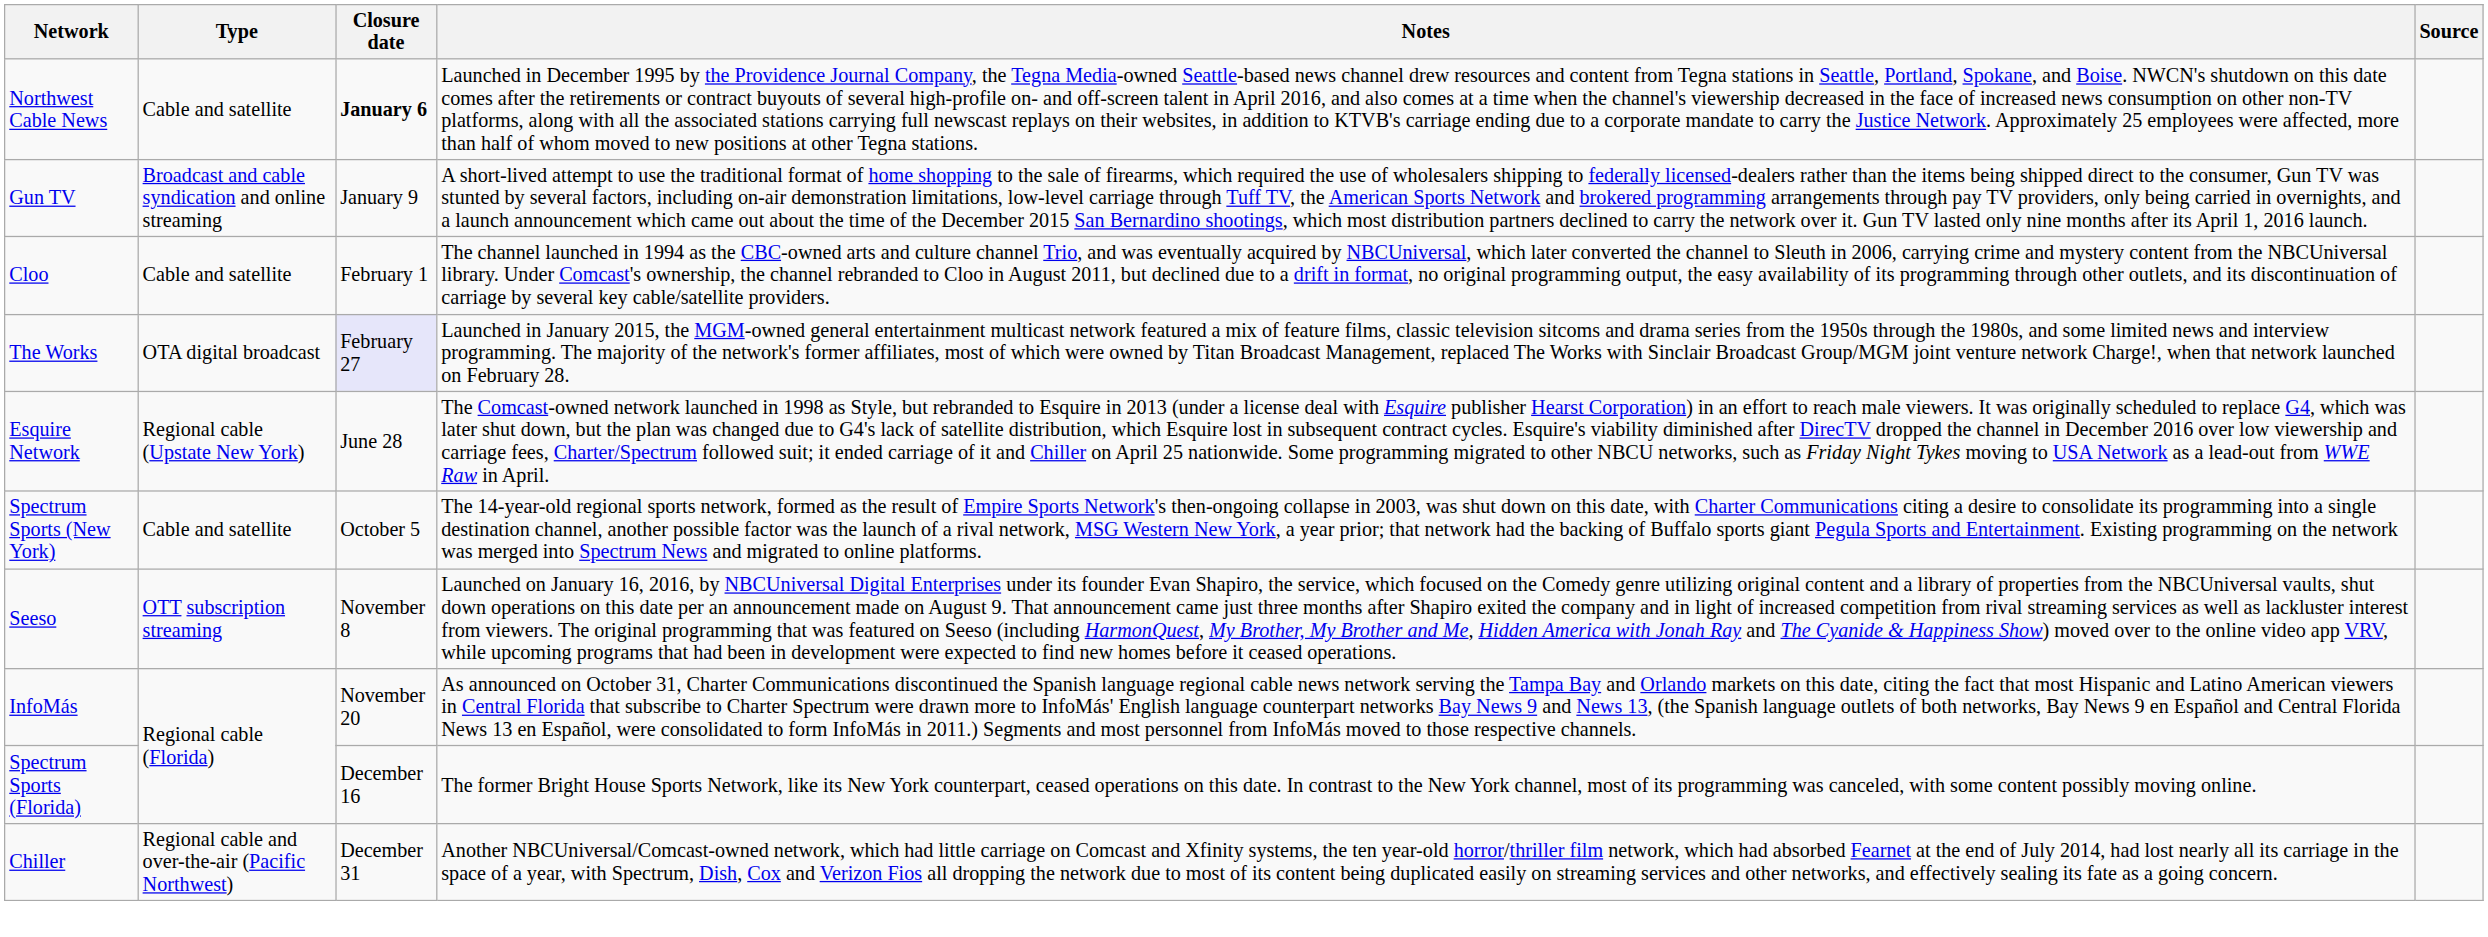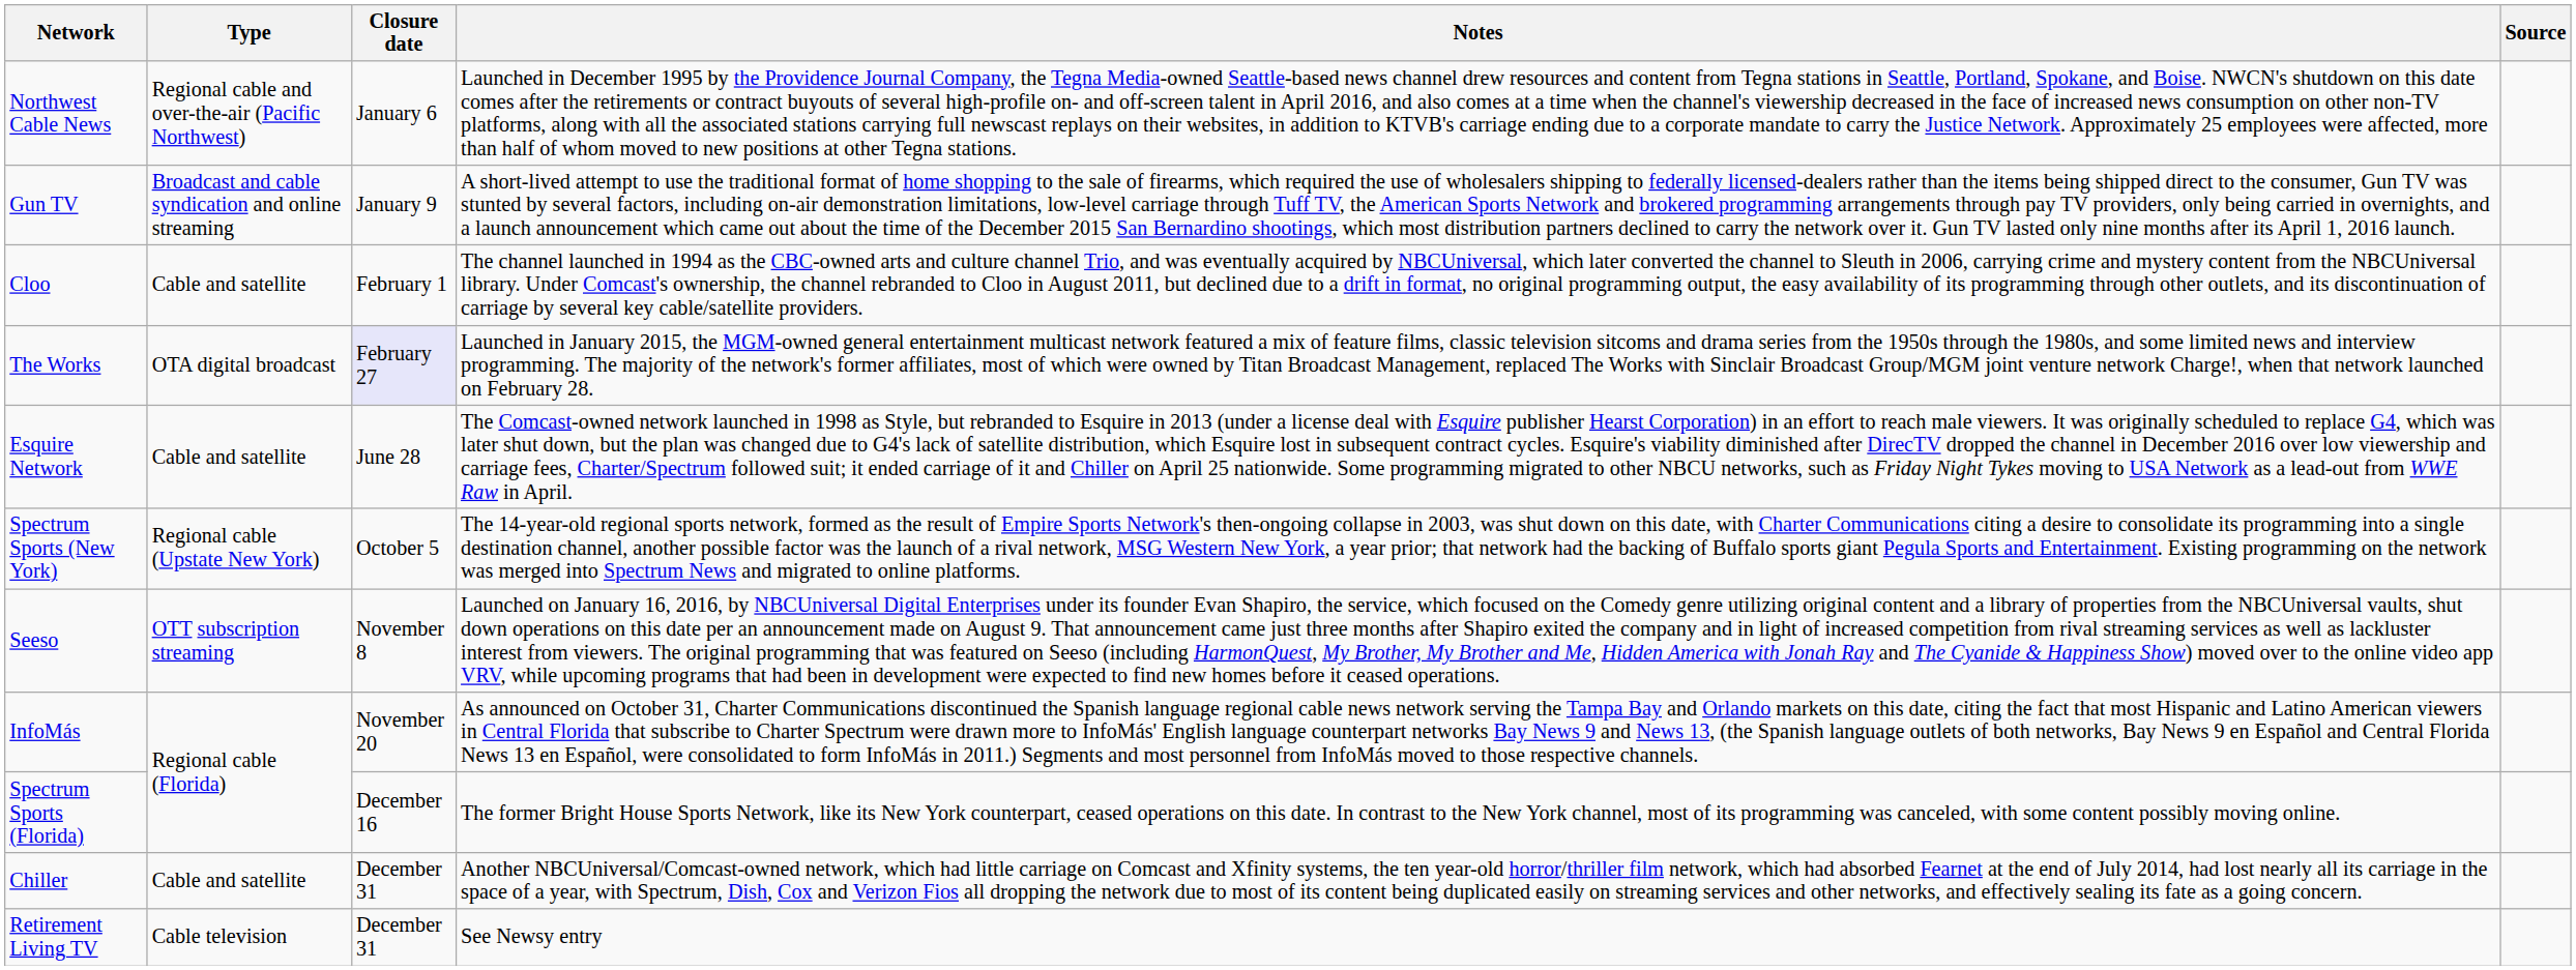 <table class="wikitable">
 <tr>
 <th>Network</th>
 <th>Type</th>
 <th>Closure date</th>
 <th>Notes</th>
 <th>Source</th>
 </tr>
 <tr>
 <td><a href='#'>Northwest Cable News</a></td>
-<td>Cable and satellite</td>
-<td><strong>January 6</strong></td>
+<td>Regional cable and over-the-air (<a href='#'>Pacific Northwest</a>)</td>
+<td>January 6</td>
 <td>Launched in December 1995 by <a href='#'>the Providence Journal Company</a>, the <a href='#'>Tegna Media</a>-owned <a href='#'>Seattle</a>-based news channel drew resources and content from Tegna stations in <a href='#'>Seattle</a>, <a href='#'>Portland</a>, <a href='#'>Spokane</a>, and <a href='#'>Boise</a>. NWCN's shutdown on this date comes after the retirements or contract buyouts of several high-profile on- and off-screen talent in April 2016, and also comes at a time when the channel's viewership decreased in the face of increased news consumption on other non-TV platforms, along with all the associated stations carrying full newscast replays on their websites, in addition to KTVB's carriage ending due to a corporate mandate to carry the <a href='#'>Justice Network</a>. Approximately 25 employees were affected, more than half of whom moved to new positions at other Tegna stations.</td>
 <td></td>
 </tr>
 <tr>
 <td><a href='#'>Gun TV</a></td>
 <td><a href='#'>Broadcast and cable syndication</a> and online streaming</td>
 <td>January 9</td>
 <td>A short-lived attempt to use the traditional format of <a href='#'>home shopping</a> to the sale of firearms, which required the use of wholesalers shipping to <a href='#'>federally licensed</a>-dealers rather than the items being shipped direct to the consumer, Gun TV was stunted by several factors, including on-air demonstration limitations, low-level carriage through <a href='#'>Tuff TV</a>, the <a href='#'>American Sports Network</a> and <a href='#'>brokered programming</a> arrangements through pay TV providers, only being carried in overnights, and a launch announcement which came out about the time of the December 2015 <a href='#'>San Bernardino shootings</a>, which most distribution partners declined to carry the network over it. Gun TV lasted only nine months after its April 1, 2016 launch.</td>
 <td></td>
 </tr>
 <tr>
 <td><a href='#'>Cloo</a></td>
 <td>Cable and satellite</td>
 <td>February 1</td>
 <td>The channel launched in 1994 as the <a href='#'>CBC</a>-owned arts and culture channel <a href='#'>Trio</a>, and was eventually acquired by <a href='#'>NBCUniversal</a>, which later converted the channel to Sleuth in 2006, carrying crime and mystery content from the NBCUniversal library. Under <a href='#'>Comcast</a>'s ownership, the channel rebranded to Cloo in August 2011, but declined due to a <a href='#'>drift in format</a>, no original programming output, the easy availability of its programming through other outlets, and its discontinuation of carriage by several key cable/satellite providers.</td>
 <td></td>
 </tr>
 <tr>
 <td><a href='#'>The Works</a></td>
 <td>OTA digital broadcast</td>
 <td style="background: lavender;">February 27</td>
 <td>Launched in January 2015, the <a href='#'>MGM</a>-owned general entertainment multicast network featured a mix of feature films, classic television sitcoms and drama series from the 1950s through the 1980s, and some limited news and interview programming. The majority of the network's former affiliates, most of which were owned by Titan Broadcast Management, replaced The Works with Sinclair Broadcast Group/MGM joint venture network Charge!, when that network launched on February 28.</td>
 <td></td>
 </tr>
 <tr>
 <td><a href='#'>Esquire Network</a></td>
-<td>Regional cable (<a href='#'>Upstate New York</a>)</td>
+<td>Cable and satellite</td>
 <td>June 28</td>
 <td>The <a href='#'>Comcast</a>-owned network launched in 1998 as Style, but rebranded to Esquire in 2013 (under a license deal with <em><a href='#'>Esquire</a></em> publisher <a href='#'>Hearst Corporation</a>) in an effort to reach male viewers. It was originally scheduled to replace <a href='#'>G4</a>, which was later shut down, but the plan was changed due to G4's lack of satellite distribution, which Esquire lost in subsequent contract cycles. Esquire's viability diminished after <a href='#'>DirecTV</a> dropped the channel in December 2016 over low viewership and carriage fees, <a href='#'>Charter/Spectrum</a> followed suit; it ended carriage of it and <a href='#'>Chiller</a> on April 25 nationwide. Some programming migrated to other NBCU networks, such as <em>Friday Night Tykes</em> moving to <a href='#'>USA Network</a> as a lead-out from <em><a href='#'>WWE Raw</a></em> in April.</td>
 <td><br></td>
 </tr>
 <tr>
 <td><a href='#'>Spectrum Sports (New York)</a></td>
-<td>Cable and satellite</td>
+<td>Regional cable (<a href='#'>Upstate New York</a>)</td>
 <td>October 5</td>
 <td>The 14-year-old regional sports network, formed as the result of <a href='#'>Empire Sports Network</a>'s then-ongoing collapse in 2003, was shut down on this date, with <a href='#'>Charter Communications</a> citing a desire to consolidate its programming into a single destination channel, another possible factor was the launch of a rival network, <a href='#'>MSG Western New York</a>, a year prior; that network had the backing of Buffalo sports giant <a href='#'>Pegula Sports and Entertainment</a>. Existing programming on the network was merged into <a href='#'>Spectrum News</a> and migrated to online platforms.</td>
 <td></td>
 </tr>
 <tr>
 <td><a href='#'>Seeso</a></td>
 <td><a href='#'>OTT</a> <a href='#'>subscription</a> <a href='#'>streaming</a></td>
 <td>November 8</td>
 <td>Launched on January 16, 2016, by <a href='#'>NBCUniversal Digital Enterprises</a> under its founder Evan Shapiro, the service, which focused on the Comedy genre utilizing original content and a library of properties from the NBCUniversal vaults, shut down operations on this date per an announcement made on August 9. That announcement came just three months after Shapiro exited the company and in light of increased competition from rival streaming services as well as lackluster interest from viewers. The original programming that was featured on Seeso (including <em><a href='#'>HarmonQuest</a></em>, <em><a href='#'>My Brother, My Brother and Me</a></em>, <em><a href='#'>Hidden America with Jonah Ray</a></em> and <em><a href='#'>The Cyanide & Happiness Show</a></em>) moved over to the online video app <a href='#'>VRV</a>, while upcoming programs that had been in development were expected to find new homes before it ceased operations.</td>
 <td><br></td>
 </tr>
 <tr>
 <td><a href='#'>InfoMás</a></td>
 <td rowspan=2>Regional cable (<a href='#'>Florida</a>)</td>
 <td>November 20</td>
 <td>As announced on October 31, Charter Communications discontinued the Spanish language regional cable news network serving the <a href='#'>Tampa Bay</a> and <a href='#'>Orlando</a> markets on this date, citing the fact that most Hispanic and Latino American viewers in <a href='#'>Central Florida</a> that subscribe to Charter Spectrum were drawn more to InfoMás' English language counterpart networks <a href='#'>Bay News 9</a> and <a href='#'>News 13</a>, (the Spanish language outlets of both networks, Bay News 9 en Español and Central Florida News 13 en Español, were consolidated to form InfoMás in 2011.) Segments and most personnel from InfoMás moved to those respective channels.</td>
 <td></td>
 </tr>
 <tr>
 <td><a href='#'>Spectrum Sports (Florida)</a></td>
 <td>December 16</td>
 <td>The former Bright House Sports Network, like its New York counterpart, ceased operations on this date. In contrast to the New York channel, most of its programming was canceled, with some content possibly moving online.</td>
 <td></td>
 </tr>
 <tr>
 <td><a href='#'>Chiller</a></td>
-<td>Regional cable and over-the-air (<a href='#'>Pacific Northwest</a>)</td>
+<td>Cable and satellite</td>
 <td>December 31</td>
 <td>Another NBCUniversal/Comcast-owned network, which had little carriage on Comcast and Xfinity systems, the ten year-old <a href='#'>horror</a>/<a href='#'>thriller film</a> network, which had absorbed <a href='#'>Fearnet</a> at the end of July 2014, had lost nearly all its carriage in the space of a year, with Spectrum, <a href='#'>Dish</a>, <a href='#'>Cox</a> and <a href='#'>Verizon Fios</a> all dropping the network due to most of its content being duplicated easily on streaming services and other networks, and effectively sealing its fate as a going concern.</td>
 <td><br></td>
 </tr>
+<tr>
+<td><a href='#'>Retirement Living TV</a></td>
+<td>Cable television</td>
+<td>December 31</td>
+<td>See Newsy entry</td>
+<td></td>
+</tr>
 </table>
